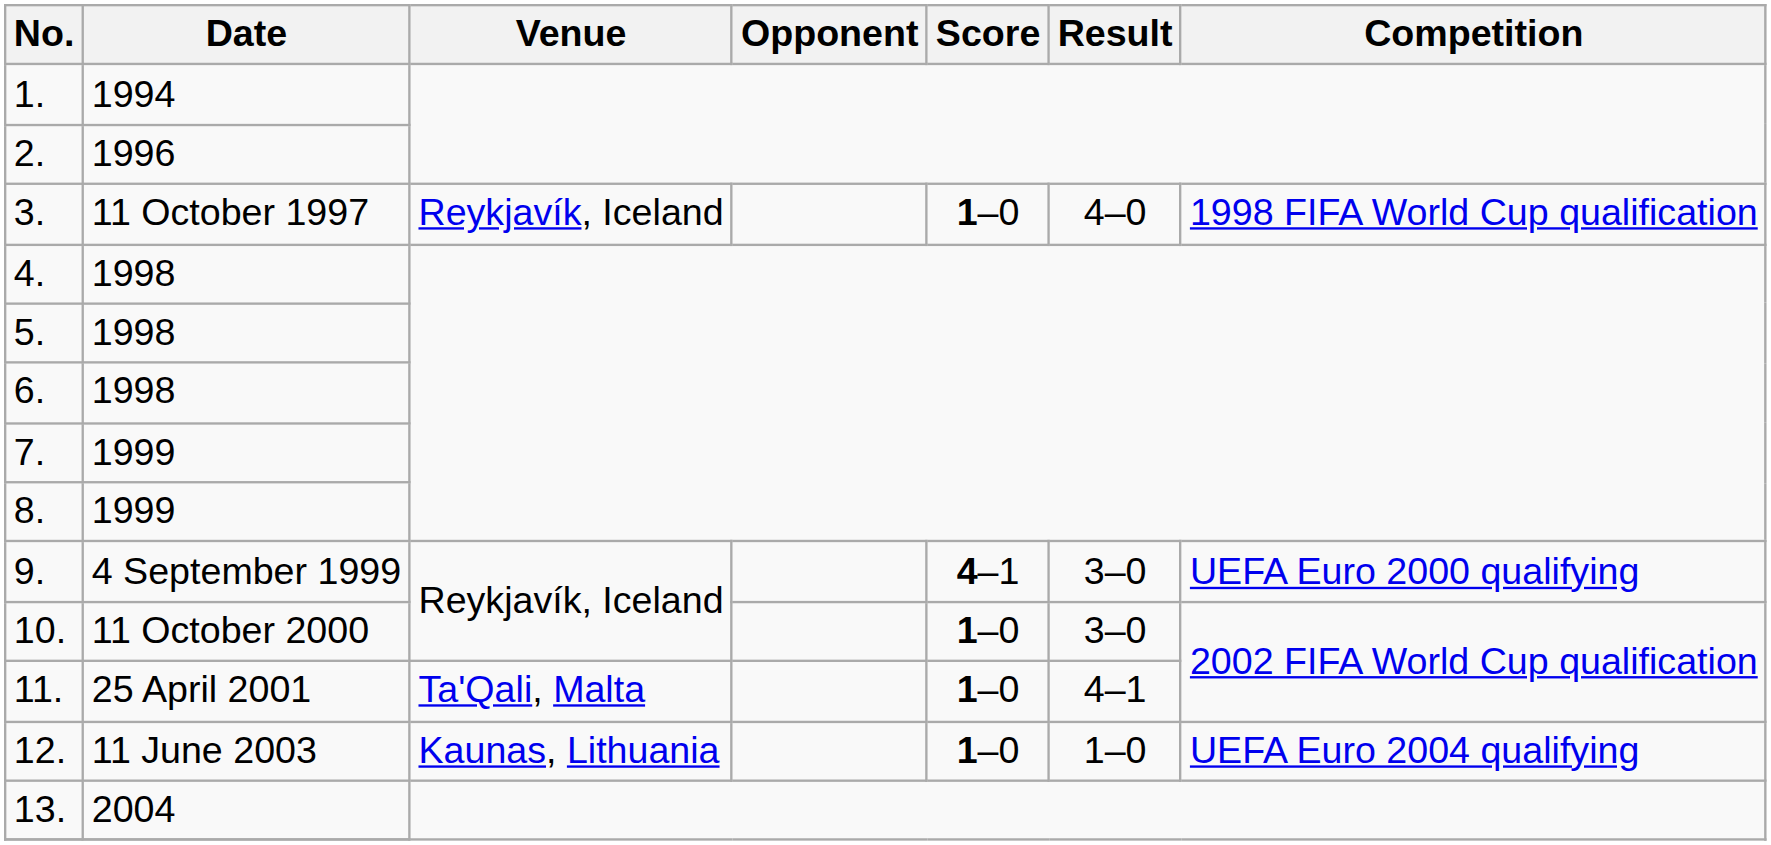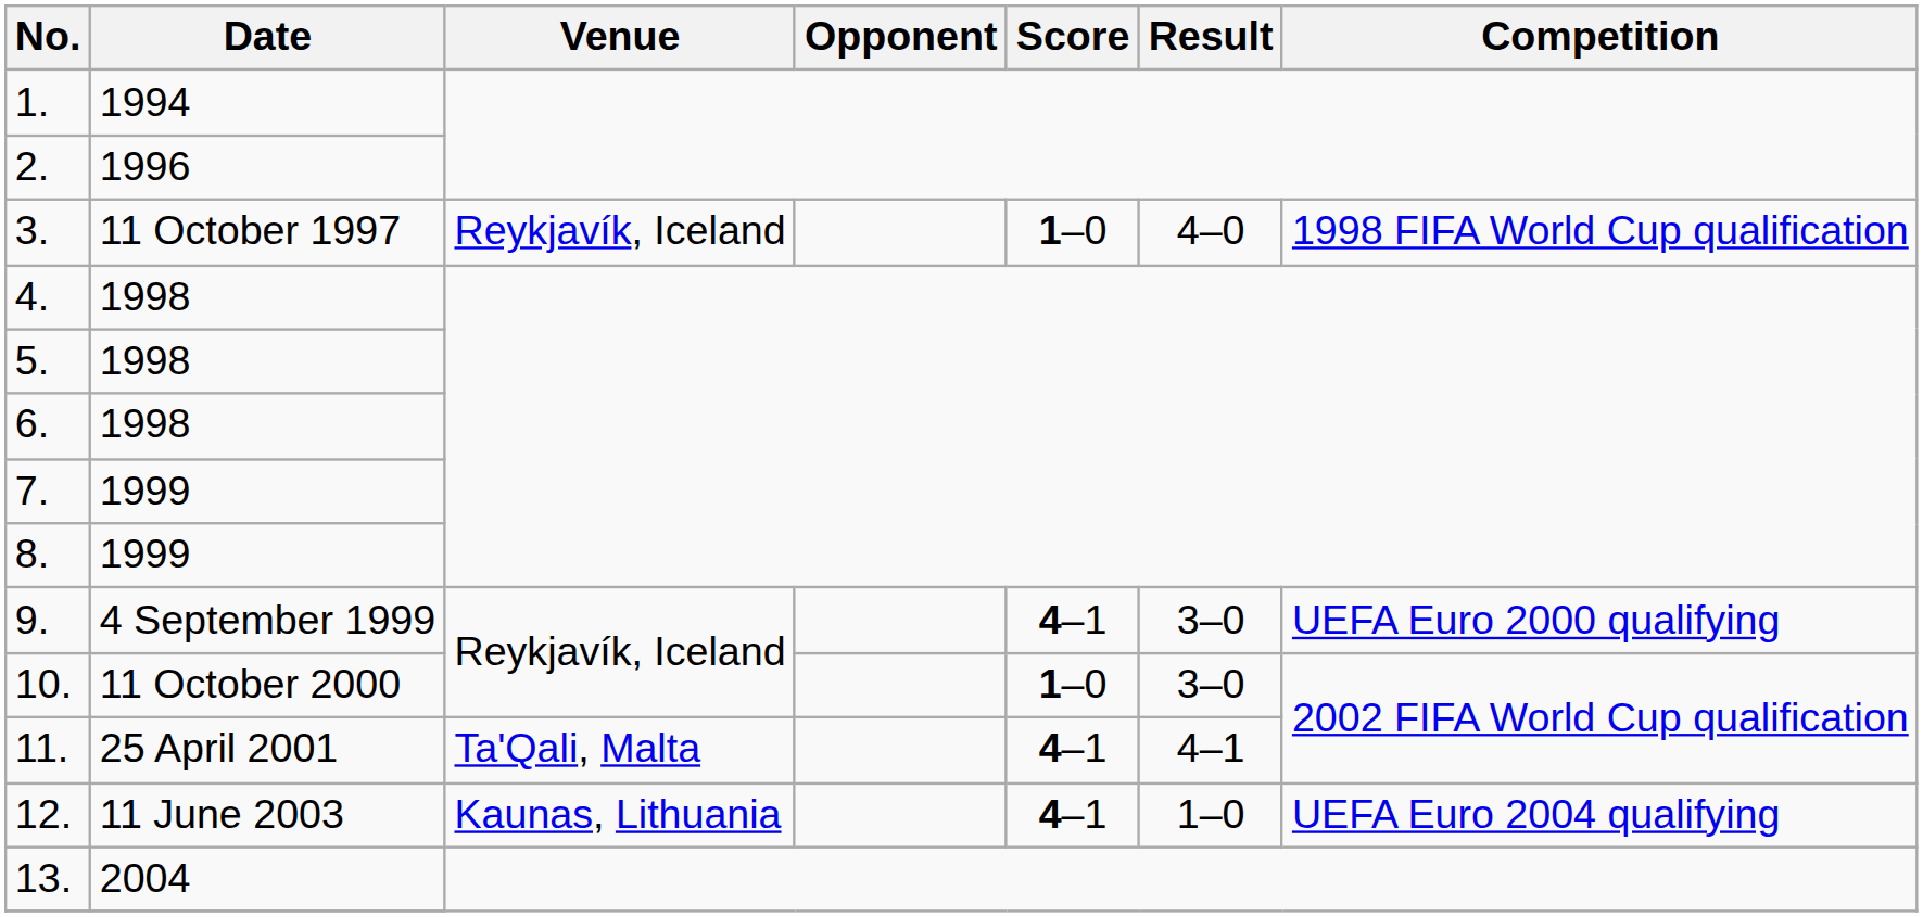 <table class="wikitable">
 <tr>
 <th>No.</th>
 <th>Date</th>
 <th>Venue</th>
 <th>Opponent</th>
 <th>Score</th>
 <th>Result</th>
 <th>Competition</th>
 </tr>
 <tr>
 <td>1.</td>
 <td>1994</td>
 </tr>
 <tr>
 <td>2.</td>
 <td>1996</td>
 </tr>
 <tr>
 <td>3.</td>
 <td>11 October 1997</td>
 <td><a href='#'>Reykjavík</a>, Iceland</td>
 <td></td>
 <td align=center><strong>1</strong>–0</td>
 <td align=center>4–0</td>
 <td><a href='#'>1998 FIFA World Cup qualification</a></td>
 </tr>
 <tr>
 <td>4.</td>
 <td>1998</td>
 </tr>
 <tr>
 <td>5.</td>
 <td>1998</td>
 </tr>
 <tr>
 <td>6.</td>
 <td>1998</td>
 </tr>
 <tr>
 <td>7.</td>
 <td>1999</td>
 </tr>
 <tr>
 <td>8.</td>
 <td>1999</td>
 </tr>
 <tr>
 <td>9.</td>
 <td>4 September 1999</td>
 <td rowspan=2>Reykjavík, Iceland</td>
 <td></td>
 <td align=center><strong>4</strong>–1</td>
 <td align=center>3–0</td>
 <td><a href='#'>UEFA Euro 2000 qualifying</a></td>
 </tr>
 <tr>
 <td>10.</td>
 <td>11 October 2000</td>
 <td></td>
 <td align=center><strong>1</strong>–0</td>
 <td align=center>3–0</td>
 <td rowspan=2><a href='#'>2002 FIFA World Cup qualification</a></td>
 </tr>
 <tr>
 <td>11.</td>
 <td>25 April 2001</td>
 <td><a href='#'>Ta'Qali</a>, <a href='#'>Malta</a></td>
 <td></td>
-<td align=center><strong>1</strong>–0</td>
+<td align=center><strong>4</strong>–1</td>
 <td align=center>4–1</td>
 </tr>
 <tr>
 <td>12.</td>
 <td>11 June 2003</td>
 <td><a href='#'>Kaunas</a>, <a href='#'>Lithuania</a></td>
 <td></td>
-<td align=center><strong>1</strong>–0</td>
+<td align=center><strong>4</strong>–1</td>
 <td align=center>1–0</td>
 <td><a href='#'>UEFA Euro 2004 qualifying</a></td>
 </tr>
 <tr>
 <td>13.</td>
 <td>2004</td>
 </tr>
 <tr>
 </tr>
 </table>
